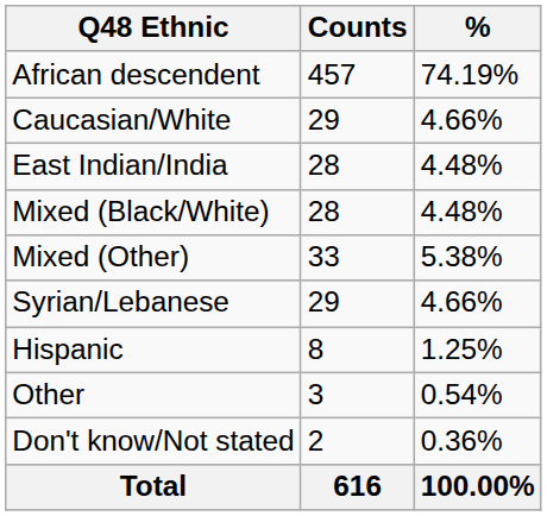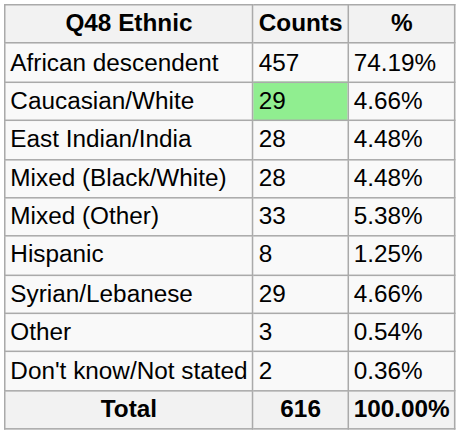 <table class="wikitable sortable">
 <tr>
 <th>Q48 Ethnic</th>
 <th>Counts</th>
 <th>%</th>
 </tr>
 <tr>
 <td>African descendent</td>
 <td>457</td>
 <td>74.19%</td>
 </tr>
 <tr>
 <td>Caucasian/White</td>
-<td>29</td>
+<td style="background: lightgreen;">29</td>
 <td>4.66%</td>
 </tr>
 <tr>
 <td>East Indian/India</td>
 <td>28</td>
 <td>4.48%</td>
 </tr>
 <tr>
 <td>Mixed (Black/White)</td>
 <td>28</td>
 <td>4.48%</td>
 </tr>
 <tr>
 <td>Mixed (Other)</td>
 <td>33</td>
 <td>5.38%</td>
 </tr>
 <tr>
+<td>Hispanic</td>
+<td>8</td>
+<td>1.25%</td>
+</tr>
+<tr>
 <td>Syrian/Lebanese</td>
 <td>29</td>
 <td>4.66%</td>
-</tr>
-<tr>
-<td>Hispanic</td>
-<td>8</td>
-<td>1.25%</td>
 </tr>
 <tr>
 <td>Other</td>
 <td>3</td>
 <td>0.54%</td>
 </tr>
 <tr>
 <td>Don't know/Not stated</td>
 <td>2</td>
 <td>0.36%</td>
 </tr>
 <tr>
 <th>Total</th>
 <th>616</th>
 <th>100.00%</th>
 </tr>
 </table>
